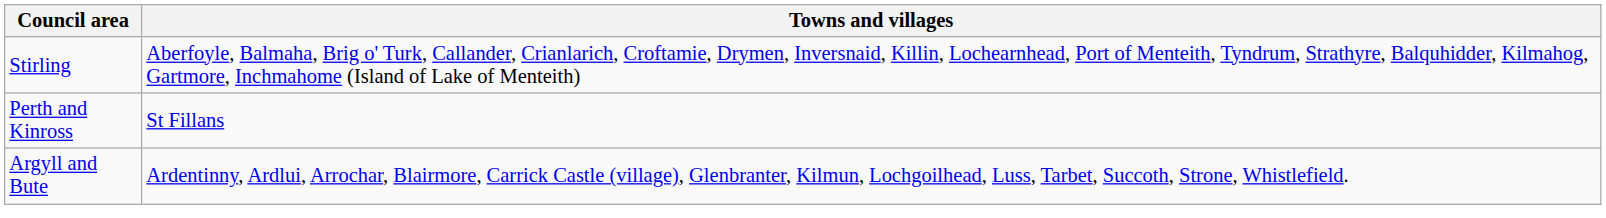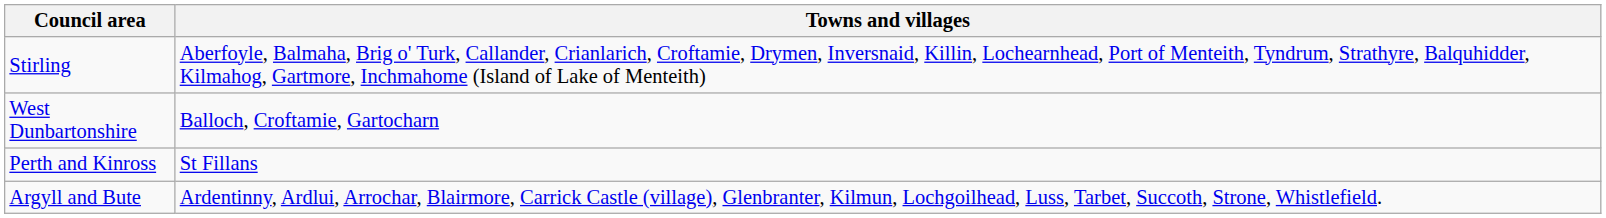 <table class="wikitable">
 <tr>
 <th>Council area</th>
 <th>Towns and villages</th>
 </tr>
 <tr>
 <td><a href='#'>Stirling</a></td>
 <td><a href='#'>Aberfoyle</a>, <a href='#'>Balmaha</a>, <a href='#'>Brig o' Turk</a>, <a href='#'>Callander</a>, <a href='#'>Crianlarich</a>, <a href='#'>Croftamie</a>, <a href='#'>Drymen</a>, <a href='#'>Inversnaid</a>, <a href='#'>Killin</a>, <a href='#'>Lochearnhead</a>, <a href='#'>Port of Menteith</a>, <a href='#'>Tyndrum</a>, <a href='#'>Strathyre</a>, <a href='#'>Balquhidder</a>, <a href='#'>Kilmahog</a>, <a href='#'>Gartmore</a>, <a href='#'>Inchmahome</a> (Island of Lake of Menteith)</td>
 </tr>
 <tr>
+<td><a href='#'>West Dunbartonshire</a></td>
+<td><a href='#'>Balloch</a>, <a href='#'>Croftamie</a>, <a href='#'>Gartocharn</a></td>
+</tr>
+<tr>
 <td><a href='#'>Perth and Kinross</a></td>
 <td><a href='#'>St Fillans</a></td>
 </tr>
 <tr>
 <td><a href='#'>Argyll and Bute</a></td>
 <td><a href='#'>Ardentinny</a>, <a href='#'>Ardlui</a>, <a href='#'>Arrochar</a>, <a href='#'>Blairmore</a>, <a href='#'>Carrick Castle (village)</a>, <a href='#'>Glenbranter</a>, <a href='#'>Kilmun</a>, <a href='#'>Lochgoilhead</a>, <a href='#'>Luss</a>, <a href='#'>Tarbet</a>, <a href='#'>Succoth</a>, <a href='#'>Strone</a>, <a href='#'>Whistlefield</a>.</td>
 </tr>
 </table>
